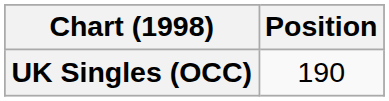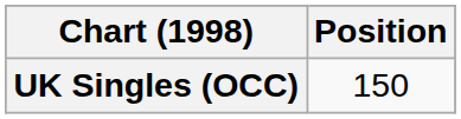 <table class="wikitable plainrowheaders" style="text-align:center">
 <tr>
 <th>Chart (1998)</th>
 <th>Position</th>
 </tr>
 <tr>
 <th scope="row">UK Singles (OCC)</th>
-<td>190</td>
+<td>150</td>
 </tr>
 </table>
